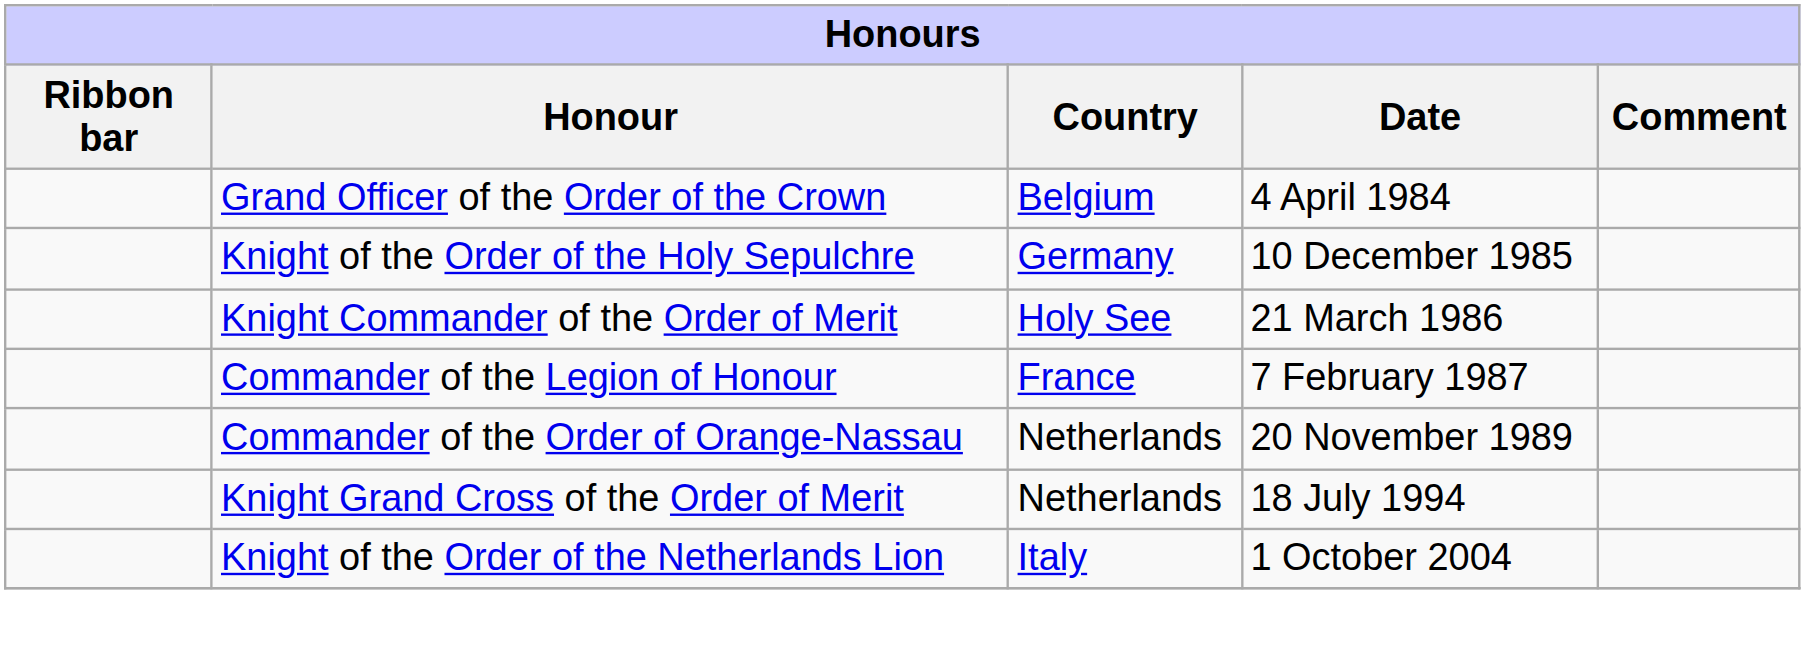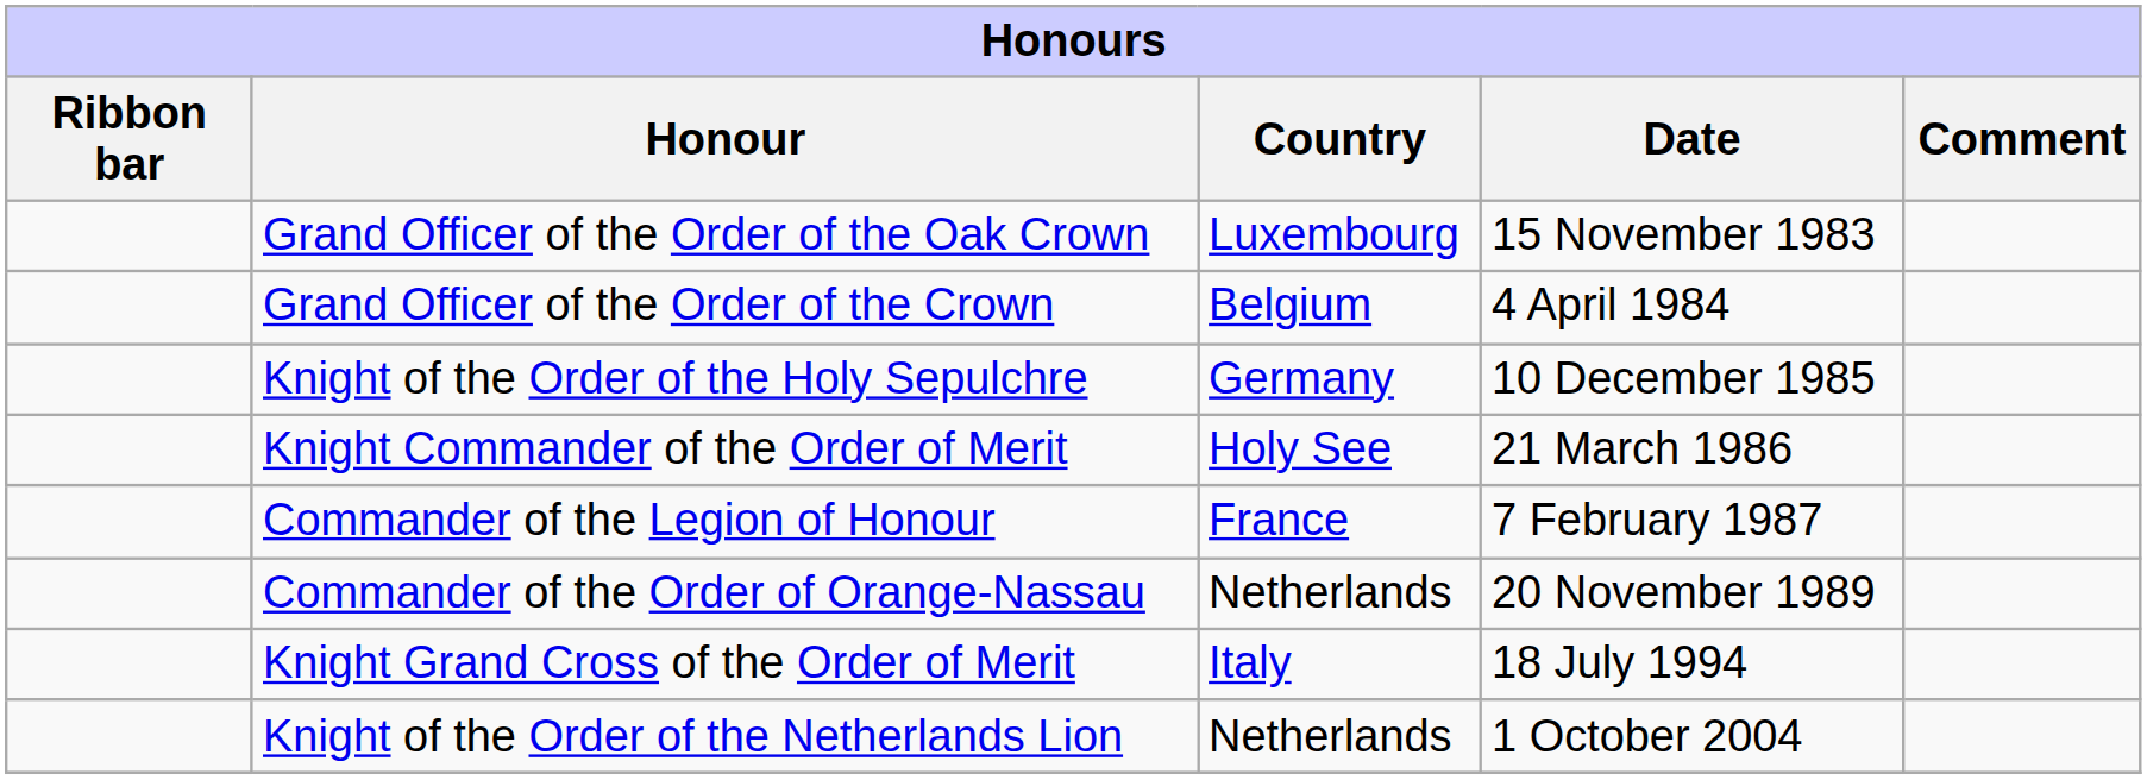 <table class="wikitable" style="width:60%;">
 <tr style="background:#ccf; text-align:center;">
 <td colspan=5><strong>Honours</strong></td>
 </tr>
 <tr>
 <th style="width:80px;">Ribbon bar</th>
 <th>Honour</th>
 <th>Country</th>
 <th>Date</th>
 <th>Comment</th>
+</tr>
+<tr>
+<td></td>
+<td><a href='#'>Grand Officer</a> of the <a href='#'>Order of the Oak Crown</a></td>
+<td><a href='#'>Luxembourg</a></td>
+<td>15 November 1983</td>
+<td></td>
 </tr>
 <tr>
 <td></td>
 <td><a href='#'>Grand Officer</a> of the <a href='#'>Order of the Crown</a></td>
 <td><a href='#'>Belgium</a></td>
 <td>4 April 1984</td>
 <td></td>
 </tr>
 <tr>
 <td></td>
 <td><a href='#'>Knight</a> of the <a href='#'>Order of the Holy Sepulchre</a></td>
 <td><a href='#'>Germany</a></td>
 <td>10 December 1985</td>
 <td></td>
 </tr>
 <tr>
 <td></td>
 <td><a href='#'>Knight Commander</a> of the <a href='#'>Order of Merit</a></td>
 <td><a href='#'>Holy See</a></td>
 <td>21 March 1986</td>
 <td></td>
 </tr>
 <tr>
 <td></td>
 <td><a href='#'>Commander</a> of the <a href='#'>Legion of Honour</a></td>
 <td><a href='#'>France</a></td>
 <td>7 February 1987</td>
 <td></td>
 </tr>
 <tr>
 <td></td>
 <td><a href='#'>Commander</a> of the <a href='#'>Order of Orange-Nassau</a></td>
 <td>Netherlands</td>
 <td>20 November 1989</td>
 <td></td>
 </tr>
 <tr>
 <td></td>
 <td><a href='#'>Knight Grand Cross</a> of the <a href='#'>Order of Merit</a></td>
-<td>Netherlands</td>
+<td><a href='#'>Italy</a></td>
 <td>18 July 1994</td>
 <td></td>
 </tr>
 <tr>
 <td></td>
 <td><a href='#'>Knight</a> of the <a href='#'>Order of the Netherlands Lion</a></td>
-<td><a href='#'>Italy</a></td>
+<td>Netherlands</td>
 <td>1 October 2004</td>
 <td></td>
 </tr>
 <tr>
 </tr>
 </table>
